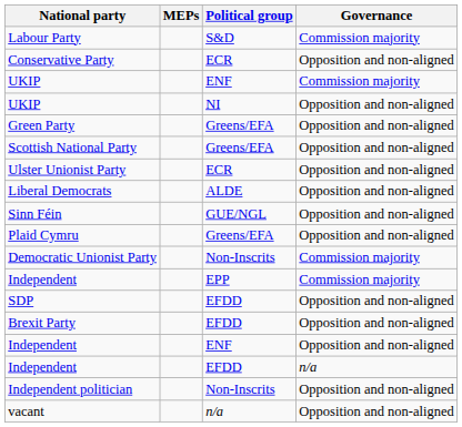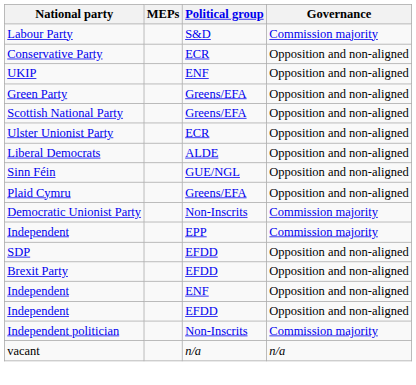 <table class="wikitable">
 <tr>
 <th>National party</th>
 <th>MEPs</th>
 <th><a href='#'>Political group</a></th>
 <th>Governance</th>
 </tr>
 <tr>
 <td><a href='#'>Labour Party</a></td>
 <td></td>
 <td><a href='#'>S&D</a></td>
 <td><a href='#'>Commission majority</a></td>
 </tr>
 <tr>
 <td><a href='#'>Conservative Party</a></td>
 <td></td>
 <td><a href='#'>ECR</a></td>
 <td>Opposition and non-aligned</td>
 </tr>
 <tr>
 <td><a href='#'>UKIP</a></td>
 <td></td>
 <td><a href='#'>ENF</a></td>
-<td><a href='#'>Commission majority</a></td>
-</tr>
-<tr>
-<td><a href='#'>UKIP</a></td>
-<td></td>
-<td><a href='#'>NI</a></td>
 <td>Opposition and non-aligned</td>
 </tr>
 <tr>
 <td><a href='#'>Green Party</a></td>
 <td></td>
 <td><a href='#'>Greens/EFA</a></td>
 <td>Opposition and non-aligned</td>
 </tr>
 <tr>
 <td><a href='#'>Scottish National Party</a></td>
 <td></td>
 <td><a href='#'>Greens/EFA</a></td>
 <td>Opposition and non-aligned</td>
 </tr>
 <tr>
 <td><a href='#'>Ulster Unionist Party</a></td>
 <td></td>
 <td><a href='#'>ECR</a></td>
 <td>Opposition and non-aligned</td>
 </tr>
 <tr>
 <td><a href='#'>Liberal Democrats</a></td>
 <td></td>
 <td><a href='#'>ALDE</a></td>
 <td>Opposition and non-aligned</td>
 </tr>
 <tr>
 <td><a href='#'>Sinn Féin</a></td>
 <td></td>
 <td><a href='#'>GUE/NGL</a></td>
 <td>Opposition and non-aligned</td>
 </tr>
 <tr>
 <td><a href='#'>Plaid Cymru</a></td>
 <td></td>
 <td><a href='#'>Greens/EFA</a></td>
 <td>Opposition and non-aligned</td>
 </tr>
 <tr>
 <td><a href='#'>Democratic Unionist Party</a></td>
 <td></td>
 <td><a href='#'>Non-Inscrits</a></td>
 <td><a href='#'>Commission majority</a></td>
 </tr>
 <tr>
 <td><a href='#'>Independent</a></td>
 <td></td>
 <td><a href='#'>EPP</a></td>
 <td><a href='#'>Commission majority</a></td>
 </tr>
 <tr>
 <td><a href='#'>SDP</a></td>
 <td></td>
 <td><a href='#'>EFDD</a></td>
 <td>Opposition and non-aligned</td>
 </tr>
 <tr>
 <td><a href='#'>Brexit Party</a></td>
 <td></td>
 <td><a href='#'>EFDD</a></td>
 <td>Opposition and non-aligned</td>
 </tr>
 <tr>
 <td><a href='#'>Independent</a></td>
 <td></td>
 <td><a href='#'>ENF</a></td>
 <td>Opposition and non-aligned</td>
 </tr>
 <tr>
 <td><a href='#'>Independent</a></td>
 <td></td>
 <td><a href='#'>EFDD</a></td>
-<td><em>n/a</em></td>
+<td>Opposition and non-aligned</td>
 </tr>
 <tr>
 <td><a href='#'>Independent politician</a></td>
 <td></td>
 <td><a href='#'>Non-Inscrits</a></td>
-<td>Opposition and non-aligned</td>
+<td><a href='#'>Commission majority</a></td>
 </tr>
 <tr>
 <td>vacant</td>
 <td></td>
 <td><em>n/a</em></td>
-<td>Opposition and non-aligned</td>
+<td><em>n/a</em></td>
 </tr>
 </table>
